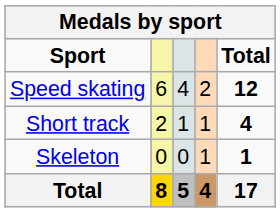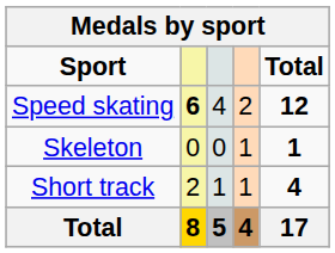 <table class="wikitable" style="font-size:85%;float:right">
 <tr style="background:#efefef;">
 <th colspan=5><strong>Medals by sport</strong></th>
 </tr>
 <tr align=center>
 <td><strong>Sport</strong></td>
 <td bgcolor=#f7f6a8></td>
 <td bgcolor=#dce5e5></td>
 <td bgcolor=#ffdab9></td>
 <td><strong>Total</strong></td>
 </tr>
 <tr align=center>
 <td><a href='#'>Speed skating</a></td>
-<td style="background:#F7F6A8;">6</td>
+<td style="background:#F7F6A8;"><strong>6</strong></td>
 <td style="background:#DCE5E5;">4</td>
 <td style="background:#FFDAB9;">2</td>
 <td><strong>12</strong></td>
+</tr>
+<tr align=center>
+<td><a href='#'>Skeleton</a></td>
+<td style="background:#F7F6A8;">0</td>
+<td style="background:#DCE5E5;">0</td>
+<td style="background:#FFDAB9;">1</td>
+<td><strong>1</strong></td>
 </tr>
 <tr align=center>
 <td><a href='#'>Short track</a></td>
 <td style="background:#F7F6A8;">2</td>
 <td style="background:#DCE5E5;">1</td>
 <td style="background:#FFDAB9;">1</td>
 <td><strong>4</strong></td>
 </tr>
 <tr align=center>
-<td><a href='#'>Skeleton</a></td>
-<td style="background:#F7F6A8;">0</td>
-<td style="background:#DCE5E5;">0</td>
-<td style="background:#FFDAB9;">1</td>
-<td><strong>1</strong></td>
-</tr>
-<tr align=center>
 <th><strong>Total</strong></th>
 <th style="background:gold;"><strong>8</strong></th>
 <th style="background:silver;"><strong>5</strong></th>
 <th style="background:#c96;"><strong>4</strong></th>
 <th><strong>17</strong></th>
 </tr>
 </table>
